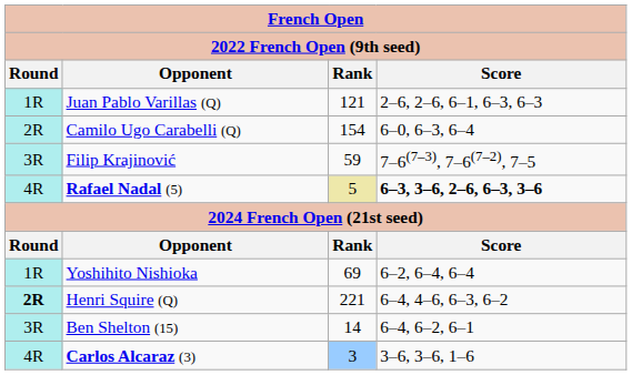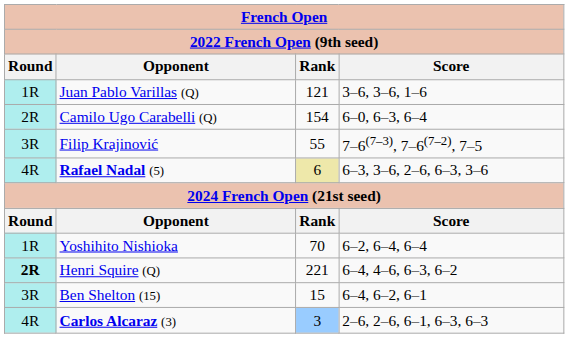 <table class=wikitable style=font-size:97%>
 <tr>
 <th colspan=4 style="background:#ebc2af;"><a href='#'>French Open</a></th>
 </tr>
 <tr>
 <th colspan=4 style="background:#ebc2af;"><a href='#'>2022 French Open</a> (9th seed)</th>
 </tr>
 <tr>
 <th width=40>Round</th>
 <th width=235>Opponent</th>
 <th width=20>Rank</th>
 <th width=220>Score</th>
 </tr>
 <tr>
 <td align=center bgcolor=afeeee>1R</td>
 <td> <a href='#'>Juan Pablo Varillas</a> <small>(Q)</small></td>
 <td align=center>121</td>
-<td>2–6, 2–6, 6–1, 6–3, 6–3</td>
+<td>3–6, 3–6, 1–6</td>
 </tr>
 <tr>
 <td align=center bgcolor=afeeee>2R</td>
 <td> <a href='#'>Camilo Ugo Carabelli</a> <small>(Q)</small></td>
 <td align=center>154</td>
 <td>6–0, 6–3, 6–4</td>
 </tr>
 <tr>
 <td align=center bgcolor=afeeee>3R</td>
 <td> <a href='#'>Filip Krajinović</a></td>
-<td align=center>59</td>
+<td align=center>55</td>
 <td>7–6<sup>(7–3)</sup>, 7–6<sup>(7–2)</sup>, 7–5</td>
 </tr>
 <tr>
 <td align=center bgcolor=afeeee>4R</td>
 <td> <strong><a href='#'>Rafael Nadal</a></strong> <small>(5)</small></td>
-<td align=center bgcolor=eee8aa>5</td>
-<td><strong>6–3, 3–6, 2–6, 6–3, 3–6</strong></td>
+<td align=center bgcolor=eee8aa>6</td>
+<td>6–3, 3–6, 2–6, 6–3, 3–6</td>
 </tr>
 <tr>
 <th colspan=4 style="background:#ebc2af;"><a href='#'>2024 French Open</a> (21st seed)</th>
 </tr>
 <tr>
 <th width=40>Round</th>
 <th width=235>Opponent</th>
 <th width=20>Rank</th>
 <th width=220>Score</th>
 </tr>
 <tr>
 <td align=center bgcolor=afeeee>1R</td>
 <td> <a href='#'>Yoshihito Nishioka</a></td>
-<td align=center>69</td>
+<td align=center>70</td>
 <td>6–2, 6–4, 6–4</td>
 </tr>
 <tr>
 <td align=center bgcolor=afeeee><strong>2R</strong></td>
 <td> <a href='#'>Henri Squire</a> <small>(Q)</small></td>
 <td align=center>221</td>
 <td>6–4, 4–6, 6–3, 6–2</td>
 </tr>
 <tr>
 <td align=center bgcolor=afeeee>3R</td>
 <td> <a href='#'>Ben Shelton</a> <small>(15)</small></td>
-<td align=center>14</td>
+<td align=center>15</td>
 <td>6–4, 6–2, 6–1</td>
 </tr>
 <tr>
 <td align=center bgcolor=afeeee>4R</td>
 <td> <strong><a href='#'>Carlos Alcaraz</a></strong> <small>(3)</small></td>
 <td align=center bgcolor=99ccff>3</td>
-<td>3–6, 3–6, 1–6</td>
+<td>2–6, 2–6, 6–1, 6–3, 6–3</td>
 </tr>
 </table>
